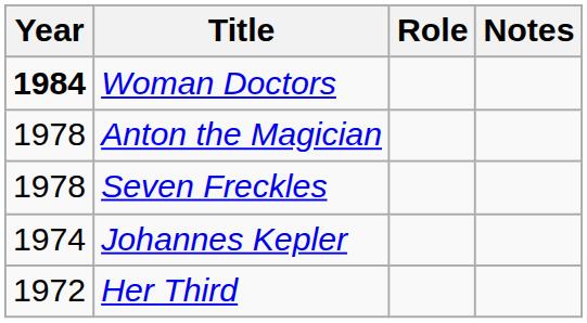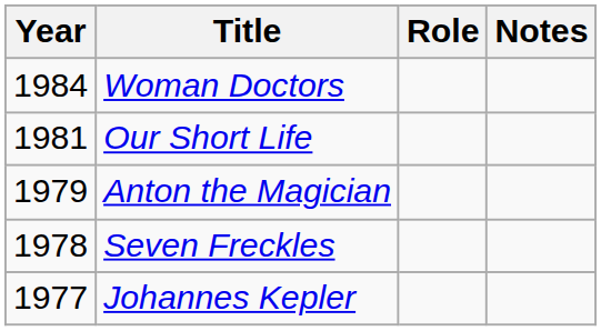 <table class="wikitable sortable">
 <tr>
 <th>Year</th>
 <th>Title</th>
 <th>Role</th>
 <th class="unsortable">Notes</th>
 </tr>
 <tr>
-<td><strong>1984</strong></td>
+<td>1984</td>
 <td><em><a href='#'>Woman Doctors</a></em></td>
 <td></td>
 <td></td>
 </tr>
 <tr>
-<td>1978</td>
+<td>1981</td>
+<td><em><a href='#'>Our Short Life</a></em></td>
+<td></td>
+<td></td>
+</tr>
+<tr>
+<td>1979</td>
 <td><em><a href='#'>Anton the Magician</a></em></td>
 <td></td>
 <td></td>
 </tr>
 <tr>
 <td>1978</td>
 <td><em><a href='#'>Seven Freckles</a></em></td>
 <td></td>
 <td></td>
 </tr>
 <tr>
-<td>1974</td>
+<td>1977</td>
 <td><em><a href='#'>Johannes Kepler</a></em></td>
 <td></td>
 <td></td>
 </tr>
-<tr>
-<td>1972</td>
-<td><em><a href='#'>Her Third</a></em></td>
-<td></td>
-<td></td>
-</tr>
 </table>
